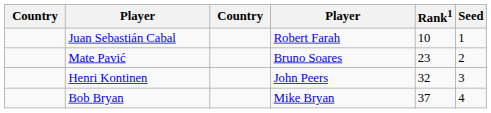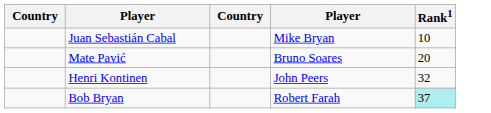 <table class="sortable wikitable">
 <tr>
 <th width="70">Country</th>
 <th width="175">Player</th>
 <th width="70">Country</th>
 <th width="175">Player</th>
 <th>Rank<sup>1</sup></th>
-<th>Seed</th>
 </tr>
 <tr>
 <td></td>
 <td><a href='#'>Juan Sebastián Cabal</a></td>
 <td></td>
-<td><a href='#'>Robert Farah</a></td>
+<td><a href='#'>Mike Bryan</a></td>
 <td>10</td>
-<td>1</td>
 </tr>
 <tr>
 <td></td>
 <td><a href='#'>Mate Pavić</a></td>
 <td></td>
 <td><a href='#'>Bruno Soares</a></td>
-<td>23</td>
-<td>2</td>
+<td>20</td>
 </tr>
 <tr>
 <td></td>
 <td><a href='#'>Henri Kontinen</a></td>
 <td></td>
 <td><a href='#'>John Peers</a></td>
 <td>32</td>
-<td>3</td>
 </tr>
 <tr>
 <td></td>
 <td><a href='#'>Bob Bryan</a></td>
 <td></td>
-<td><a href='#'>Mike Bryan</a></td>
-<td>37</td>
-<td>4</td>
+<td><a href='#'>Robert Farah</a></td>
+<td style="background: paleturquoise;">37</td>
 </tr>
 </table>
